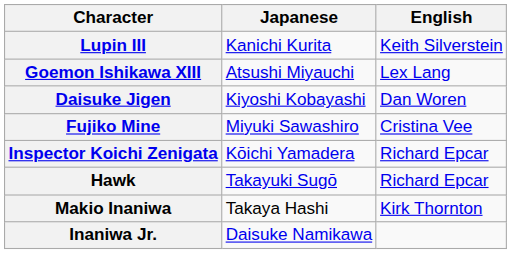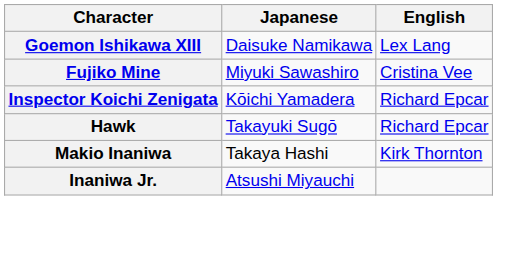 <table class="wikitable">
 <tr>
 <th>Character</th>
 <th>Japanese</th>
 <th>English</th>
 </tr>
 <tr>
-<th><a href='#'>Lupin III</a></th>
-<td><a href='#'>Kanichi Kurita</a></td>
-<td><a href='#'>Keith Silverstein</a></td>
-</tr>
-<tr>
 <th><a href='#'>Goemon Ishikawa XIII</a></th>
-<td><a href='#'>Atsushi Miyauchi</a></td>
+<td><a href='#'>Daisuke Namikawa</a></td>
 <td><a href='#'>Lex Lang</a></td>
-</tr>
-<tr>
-<th><a href='#'>Daisuke Jigen</a></th>
-<td><a href='#'>Kiyoshi Kobayashi</a></td>
-<td><a href='#'>Dan Woren</a></td>
 </tr>
 <tr>
 <th><a href='#'>Fujiko Mine</a></th>
 <td><a href='#'>Miyuki Sawashiro</a></td>
 <td><a href='#'>Cristina Vee</a></td>
 </tr>
 <tr>
 <th><a href='#'>Inspector Koichi Zenigata</a></th>
 <td><a href='#'>Kōichi Yamadera</a></td>
 <td><a href='#'>Richard Epcar</a></td>
 </tr>
 <tr>
 <th>Hawk</th>
 <td><a href='#'>Takayuki Sugō</a></td>
 <td><a href='#'>Richard Epcar</a></td>
 </tr>
 <tr>
 <th>Makio Inaniwa</th>
 <td>Takaya Hashi</td>
 <td><a href='#'>Kirk Thornton</a></td>
 </tr>
 <tr>
 <th>Inaniwa Jr.</th>
-<td><a href='#'>Daisuke Namikawa</a></td>
+<td><a href='#'>Atsushi Miyauchi</a></td>
 <td></td>
 </tr>
 </table>
